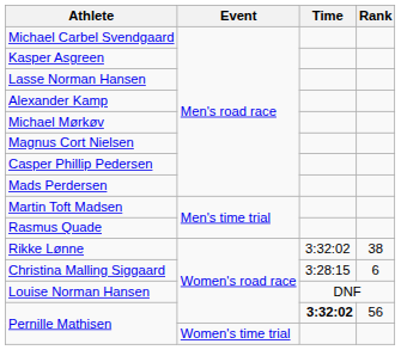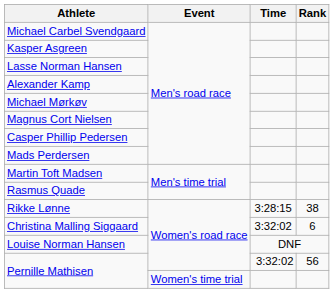 <table class="wikitable" style="font-size:90%">
 <tr>
 <th>Athlete</th>
 <th>Event</th>
 <th>Time</th>
 <th>Rank</th>
 </tr>
 <tr align=center>
 <td align=left><a href='#'>Michael Carbel Svendgaard</a></td>
 <td align=left rowspan=8><a href='#'>Men's road race</a></td>
 <td></td>
 <td></td>
 </tr>
 <tr align=center>
 <td align=left><a href='#'>Kasper Asgreen</a></td>
 <td></td>
 <td></td>
 </tr>
 <tr align=center>
 <td align=left><a href='#'>Lasse Norman Hansen</a></td>
 <td></td>
 <td></td>
 </tr>
 <tr align=center>
 <td align=left><a href='#'>Alexander Kamp</a></td>
 <td></td>
 <td></td>
 </tr>
 <tr align=center>
 <td align=left><a href='#'>Michael Mørkøv</a></td>
 <td></td>
 <td></td>
 </tr>
 <tr align=center>
 <td align=left><a href='#'>Magnus Cort Nielsen</a></td>
 <td></td>
 <td></td>
 </tr>
 <tr align=center>
 <td align=left><a href='#'>Casper Phillip Pedersen</a></td>
 <td></td>
 <td></td>
 </tr>
 <tr align=center>
 <td align=left><a href='#'>Mads Perdersen</a></td>
 <td></td>
 <td></td>
 </tr>
 <tr align=center>
 <td align=left><a href='#'>Martin Toft Madsen</a></td>
 <td align=left rowspan=2><a href='#'>Men's time trial</a></td>
 <td></td>
 <td></td>
 </tr>
 <tr align=center>
 <td align=left><a href='#'>Rasmus Quade</a></td>
 <td></td>
 <td></td>
 </tr>
 <tr align=center>
 <td align=left><a href='#'>Rikke Lønne</a></td>
 <td align=left rowspan=4><a href='#'>Women's road race</a></td>
-<td>3:32:02</td>
+<td>3:28:15</td>
 <td>38</td>
 </tr>
 <tr align=center>
 <td align=left><a href='#'>Christina Malling Siggaard</a></td>
-<td>3:28:15</td>
+<td>3:32:02</td>
 <td>6</td>
 </tr>
 <tr align=center>
 <td align=left><a href='#'>Louise Norman Hansen</a></td>
 <td colspan=2>DNF</td>
 </tr>
 <tr align=center>
 <td align=left rowspan=2><a href='#'>Pernille Mathisen</a></td>
-<td><strong> 3:32:02</strong></td>
+<td> 3:32:02</td>
 <td>56</td>
 </tr>
 <tr align=center>
 <td align=left><a href='#'>Women's time trial</a></td>
 <td></td>
 <td></td>
 </tr>
 </table>
